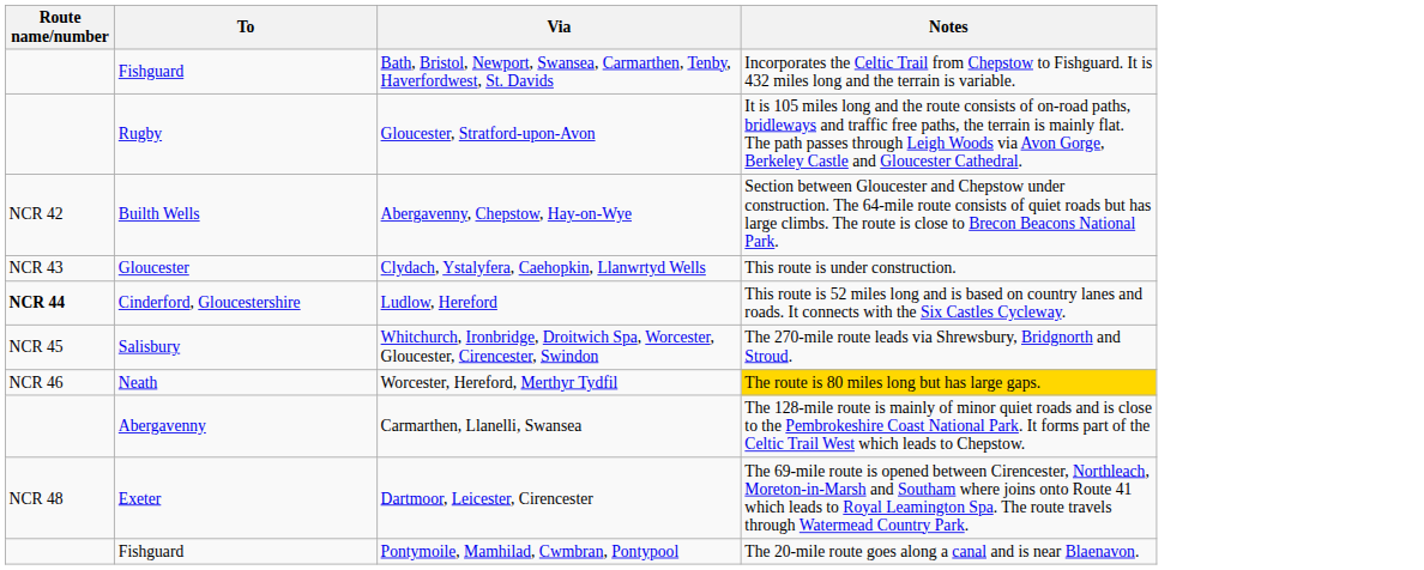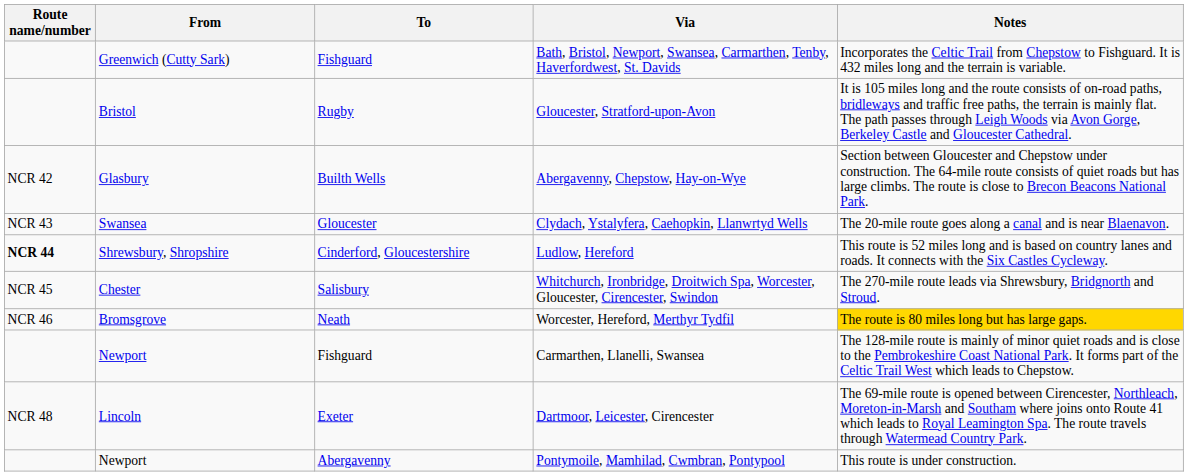 <table class="wikitable">
 <tr>
 <th style="width:100px">Route name/number</th>
+<th style="width:250px">From</th>
 <th style="width:250px">To</th>
 <th style="width:350px">Via</th>
 <th style="width:400px">Notes</th>
 </tr>
 <tr>
 <td></td>
+<td><a href='#'>Greenwich</a> (<a href='#'>Cutty Sark</a>)</td>
 <td><a href='#'>Fishguard</a></td>
 <td><a href='#'>Bath</a>, <a href='#'>Bristol</a>, <a href='#'>Newport</a>, <a href='#'>Swansea</a>, <a href='#'>Carmarthen</a>, <a href='#'>Tenby</a>, <a href='#'>Haverfordwest</a>, <a href='#'>St. Davids</a></td>
 <td>Incorporates the <a href='#'>Celtic Trail</a> from <a href='#'>Chepstow</a> to Fishguard. It is 432 miles long and the terrain is variable.</td>
 </tr>
 <tr>
 <td></td>
+<td><a href='#'>Bristol</a></td>
 <td><a href='#'>Rugby</a></td>
 <td><a href='#'>Gloucester</a>, <a href='#'>Stratford-upon-Avon</a></td>
 <td>It is 105 miles long and the route consists of on-road paths, <a href='#'>bridleways</a> and traffic free paths, the terrain is mainly flat. The path passes through <a href='#'>Leigh Woods</a> via <a href='#'>Avon Gorge</a>, <a href='#'>Berkeley Castle</a> and <a href='#'>Gloucester Cathedral</a>.</td>
 </tr>
 <tr>
 <td>NCR 42</td>
+<td><a href='#'>Glasbury</a></td>
 <td><a href='#'>Builth Wells</a></td>
 <td><a href='#'>Abergavenny</a>, <a href='#'>Chepstow</a>, <a href='#'>Hay-on-Wye</a></td>
 <td>Section between Gloucester and Chepstow under construction. The 64-mile route consists of quiet roads but has large climbs. The route is close to <a href='#'>Brecon Beacons National Park</a>.</td>
 </tr>
 <tr>
 <td>NCR 43</td>
+<td><a href='#'>Swansea</a></td>
 <td><a href='#'>Gloucester</a></td>
 <td><a href='#'>Clydach</a>, <a href='#'>Ystalyfera</a>, <a href='#'>Caehopkin</a>, <a href='#'>Llanwrtyd Wells</a></td>
-<td>This route is under construction.</td>
+<td>The 20-mile route goes along a <a href='#'>canal</a> and is near <a href='#'>Blaenavon</a>.</td>
 </tr>
 <tr>
 <td><strong>NCR 44</strong></td>
+<td><a href='#'>Shrewsbury</a>, <a href='#'>Shropshire</a></td>
 <td><a href='#'>Cinderford</a>, <a href='#'>Gloucestershire</a></td>
 <td><a href='#'>Ludlow</a>, <a href='#'>Hereford</a></td>
 <td>This route is 52 miles long and is based on country lanes and roads. It connects with the <a href='#'>Six Castles Cycleway</a>.</td>
 </tr>
 <tr>
 <td>NCR 45</td>
+<td><a href='#'>Chester</a></td>
 <td><a href='#'>Salisbury</a></td>
 <td><a href='#'>Whitchurch</a>, <a href='#'>Ironbridge</a>, <a href='#'>Droitwich Spa</a>, <a href='#'>Worcester</a>, Gloucester, <a href='#'>Cirencester</a>, <a href='#'>Swindon</a></td>
 <td>The 270-mile route leads via Shrewsbury, <a href='#'>Bridgnorth</a> and <a href='#'>Stroud</a>.</td>
 </tr>
 <tr>
 <td>NCR 46</td>
+<td><a href='#'>Bromsgrove</a></td>
 <td><a href='#'>Neath</a></td>
 <td>Worcester, Hereford, <a href='#'>Merthyr Tydfil</a></td>
 <td style="background: gold;">The route is 80 miles long but has large gaps.</td>
 </tr>
 <tr>
 <td></td>
-<td><a href='#'>Abergavenny</a></td>
+<td><a href='#'>Newport</a></td>
+<td>Fishguard</td>
 <td>Carmarthen, Llanelli, Swansea</td>
 <td>The 128-mile route is mainly of minor quiet roads and is close to the <a href='#'>Pembrokeshire Coast National Park</a>. It forms part of the <a href='#'>Celtic Trail West</a> which leads to Chepstow.</td>
 </tr>
 <tr>
 <td>NCR 48</td>
+<td><a href='#'>Lincoln</a></td>
 <td><a href='#'>Exeter</a></td>
 <td><a href='#'>Dartmoor</a>, <a href='#'>Leicester</a>, Cirencester</td>
 <td>The 69-mile route is opened between Cirencester, <a href='#'>Northleach</a>, <a href='#'>Moreton-in-Marsh</a> and <a href='#'>Southam</a> where joins onto Route 41 which leads to <a href='#'>Royal Leamington Spa</a>. The route travels through <a href='#'>Watermead Country Park</a>.</td>
 </tr>
 <tr>
 <td></td>
-<td>Fishguard</td>
+<td>Newport</td>
+<td><a href='#'>Abergavenny</a></td>
 <td><a href='#'>Pontymoile</a>, <a href='#'>Mamhilad</a>, <a href='#'>Cwmbran</a>, <a href='#'>Pontypool</a></td>
-<td>The 20-mile route goes along a <a href='#'>canal</a> and is near <a href='#'>Blaenavon</a>.</td>
+<td>This route is under construction.</td>
 </tr>
 </table>
